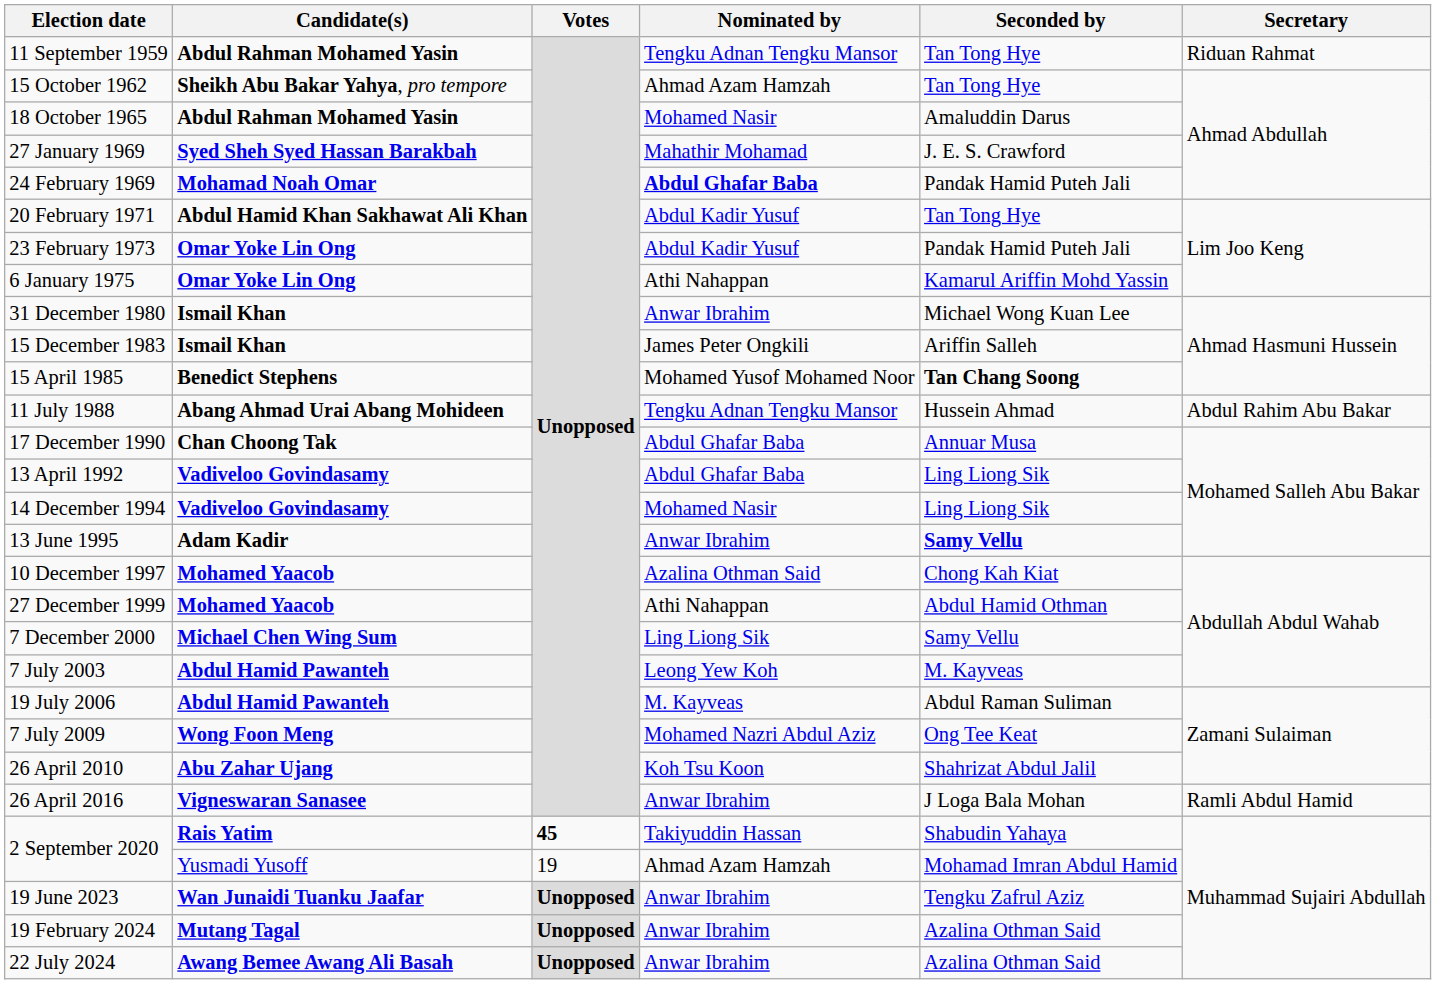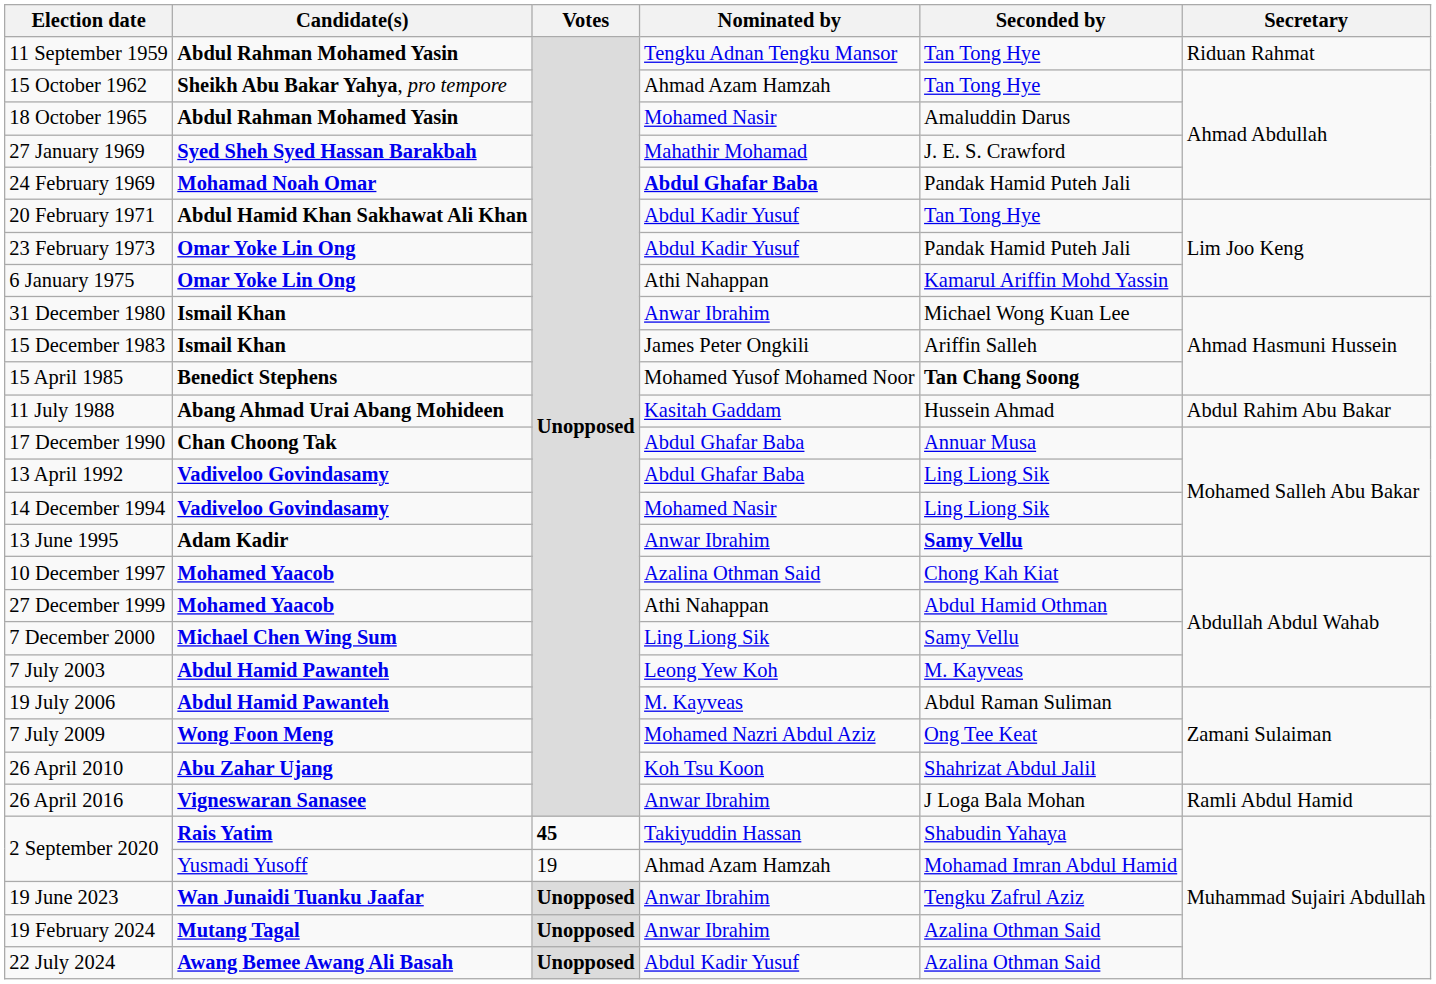 <table class=wikitable>
 <tr>
 <th>Election date</th>
 <th>Candidate(s)</th>
 <th>Votes</th>
 <th>Nominated by</th>
 <th>Seconded by</th>
 <th>Secretary</th>
 </tr>
 <tr>
 <td>11 September 1959</td>
 <td><strong>Abdul Rahman Mohamed Yasin</strong></td>
 <td rowspan="24" bgcolor="dcdcdc" align="center"><strong>Unopposed</strong></td>
 <td><a href='#'>Tengku Adnan Tengku Mansor</a></td>
 <td><a href='#'>Tan Tong Hye</a></td>
 <td>Riduan Rahmat</td>
 </tr>
 <tr>
 <td>15 October 1962</td>
 <td><strong>Sheikh Abu Bakar Yahya</strong>, <em>pro tempore</em></td>
 <td>Ahmad Azam Hamzah</td>
 <td><a href='#'>Tan Tong Hye</a></td>
 <td rowspan="4">Ahmad Abdullah</td>
 </tr>
 <tr>
 <td>18 October 1965</td>
 <td><strong>Abdul Rahman Mohamed Yasin</strong></td>
 <td><a href='#'>Mohamed Nasir</a></td>
 <td>Amaluddin Darus</td>
 </tr>
 <tr>
 <td>27 January 1969</td>
 <td><strong><a href='#'>Syed Sheh Syed Hassan Barakbah</a></strong></td>
 <td><a href='#'>Mahathir Mohamad</a></td>
 <td>J. E. S. Crawford</td>
 </tr>
 <tr>
 <td>24 February 1969</td>
 <td><strong><a href='#'>Mohamad Noah Omar</a></strong></td>
 <td><strong><a href='#'>Abdul Ghafar Baba</a></strong></td>
 <td>Pandak Hamid Puteh Jali</td>
 </tr>
 <tr>
 <td>20 February 1971</td>
 <td><strong>Abdul Hamid Khan Sakhawat Ali Khan</strong></td>
 <td><a href='#'>Abdul Kadir Yusuf</a></td>
 <td><a href='#'>Tan Tong Hye</a></td>
 <td rowspan="3">Lim Joo Keng</td>
 </tr>
 <tr>
 <td>23 February 1973</td>
 <td><strong><a href='#'>Omar Yoke Lin Ong</a></strong></td>
 <td><a href='#'>Abdul Kadir Yusuf</a></td>
 <td>Pandak Hamid Puteh Jali</td>
 </tr>
 <tr>
 <td>6 January 1975</td>
 <td><strong><a href='#'>Omar Yoke Lin Ong</a></strong></td>
 <td>Athi Nahappan</td>
 <td><a href='#'>Kamarul Ariffin Mohd Yassin</a></td>
 </tr>
 <tr>
 <td>31 December 1980</td>
 <td><strong>Ismail Khan</strong></td>
 <td><a href='#'>Anwar Ibrahim</a></td>
 <td>Michael Wong Kuan Lee</td>
 <td rowspan="3">Ahmad Hasmuni Hussein</td>
 </tr>
 <tr>
 <td>15 December 1983</td>
 <td><strong>Ismail Khan</strong></td>
 <td>James Peter Ongkili</td>
 <td>Ariffin Salleh</td>
 </tr>
 <tr>
 <td>15 April 1985</td>
 <td><strong>Benedict Stephens</strong></td>
 <td>Mohamed Yusof Mohamed Noor</td>
 <td><strong>Tan Chang Soong</strong></td>
 </tr>
 <tr>
 <td>11 July 1988</td>
 <td><strong>Abang Ahmad Urai Abang Mohideen</strong></td>
-<td><a href='#'>Tengku Adnan Tengku Mansor</a></td>
+<td><a href='#'>Kasitah Gaddam</a></td>
 <td>Hussein Ahmad</td>
 <td>Abdul Rahim Abu Bakar</td>
 </tr>
 <tr>
 <td>17 December 1990</td>
 <td><strong>Chan Choong Tak</strong></td>
 <td><a href='#'>Abdul Ghafar Baba</a></td>
 <td><a href='#'>Annuar Musa</a></td>
 <td rowspan="4">Mohamed Salleh Abu Bakar</td>
 </tr>
 <tr>
 <td>13 April 1992</td>
 <td><strong><a href='#'>Vadiveloo Govindasamy</a></strong></td>
 <td><a href='#'>Abdul Ghafar Baba</a></td>
 <td><a href='#'>Ling Liong Sik</a></td>
 </tr>
 <tr>
 <td>14 December 1994</td>
 <td><strong><a href='#'>Vadiveloo Govindasamy</a></strong></td>
 <td><a href='#'>Mohamed Nasir</a></td>
 <td><a href='#'>Ling Liong Sik</a></td>
 </tr>
 <tr>
 <td>13 June 1995</td>
 <td><strong>Adam Kadir</strong></td>
 <td><a href='#'>Anwar Ibrahim</a></td>
 <td><strong><a href='#'>Samy Vellu</a></strong></td>
 </tr>
 <tr>
 <td>10 December 1997</td>
 <td><strong><a href='#'>Mohamed Yaacob</a></strong></td>
 <td><a href='#'>Azalina Othman Said</a></td>
 <td><a href='#'>Chong Kah Kiat</a></td>
 <td rowspan="4">Abdullah Abdul Wahab</td>
 </tr>
 <tr>
 <td>27 December 1999</td>
 <td><strong><a href='#'>Mohamed Yaacob</a></strong></td>
 <td>Athi Nahappan</td>
 <td><a href='#'>Abdul Hamid Othman</a></td>
 </tr>
 <tr>
 <td>7 December 2000</td>
 <td><strong><a href='#'>Michael Chen Wing Sum</a></strong></td>
 <td><a href='#'>Ling Liong Sik</a></td>
 <td><a href='#'>Samy Vellu</a></td>
 </tr>
 <tr>
 <td>7 July 2003</td>
 <td><strong><a href='#'>Abdul Hamid Pawanteh</a></strong></td>
 <td><a href='#'>Leong Yew Koh</a></td>
 <td><a href='#'>M. Kayveas</a></td>
 </tr>
 <tr>
 <td>19 July 2006</td>
 <td><strong><a href='#'>Abdul Hamid Pawanteh</a></strong></td>
 <td><a href='#'>M. Kayveas</a></td>
 <td>Abdul Raman Suliman</td>
 <td rowspan="3">Zamani Sulaiman</td>
 </tr>
 <tr>
 <td>7 July 2009</td>
 <td><strong><a href='#'>Wong Foon Meng</a></strong></td>
 <td><a href='#'>Mohamed Nazri Abdul Aziz</a></td>
 <td><a href='#'>Ong Tee Keat</a></td>
 </tr>
 <tr>
 <td>26 April 2010</td>
 <td><strong><a href='#'>Abu Zahar Ujang</a></strong></td>
 <td><a href='#'>Koh Tsu Koon</a></td>
 <td><a href='#'>Shahrizat Abdul Jalil</a></td>
 </tr>
 <tr>
 <td>26 April 2016</td>
 <td><strong><a href='#'>Vigneswaran Sanasee</a></strong></td>
 <td><a href='#'>Anwar Ibrahim</a></td>
 <td>J Loga Bala Mohan</td>
 <td>Ramli Abdul Hamid</td>
 </tr>
 <tr>
 <td rowspan="2">2 September 2020</td>
 <td><strong><a href='#'>Rais Yatim</a></strong></td>
 <td><strong>45</strong></td>
 <td><a href='#'>Takiyuddin Hassan</a></td>
 <td><a href='#'>Shabudin Yahaya</a></td>
 <td rowspan="5">Muhammad Sujairi Abdullah</td>
 </tr>
 <tr>
 <td><a href='#'>Yusmadi Yusoff</a></td>
 <td>19</td>
 <td>Ahmad Azam Hamzah</td>
 <td><a href='#'>Mohamad Imran Abdul Hamid</a></td>
 </tr>
 <tr>
 <td>19 June 2023</td>
 <td><strong><a href='#'>Wan Junaidi Tuanku Jaafar</a></strong></td>
 <td bgcolor="dcdcdc" align="center"><strong>Unopposed</strong></td>
 <td><a href='#'>Anwar Ibrahim</a></td>
 <td><a href='#'>Tengku Zafrul Aziz</a></td>
 </tr>
 <tr>
 <td>19 February 2024</td>
 <td><strong><a href='#'>Mutang Tagal</a></strong></td>
 <td bgcolor="dcdcdc" align="center"><strong>Unopposed</strong></td>
 <td><a href='#'>Anwar Ibrahim</a></td>
 <td><a href='#'>Azalina Othman Said</a></td>
 </tr>
 <tr>
 <td>22 July 2024</td>
 <td><strong><a href='#'>Awang Bemee Awang Ali Basah</a></strong></td>
 <td bgcolor="dcdcdc" align="center"><strong>Unopposed</strong></td>
-<td><a href='#'>Anwar Ibrahim</a></td>
+<td><a href='#'>Abdul Kadir Yusuf</a></td>
 <td><a href='#'>Azalina Othman Said</a></td>
 </tr>
 </table>
